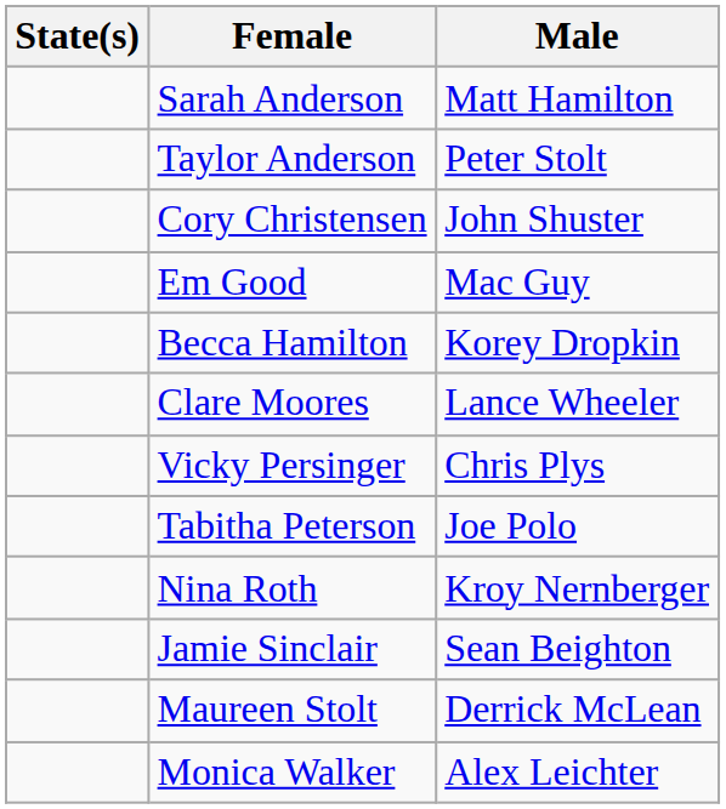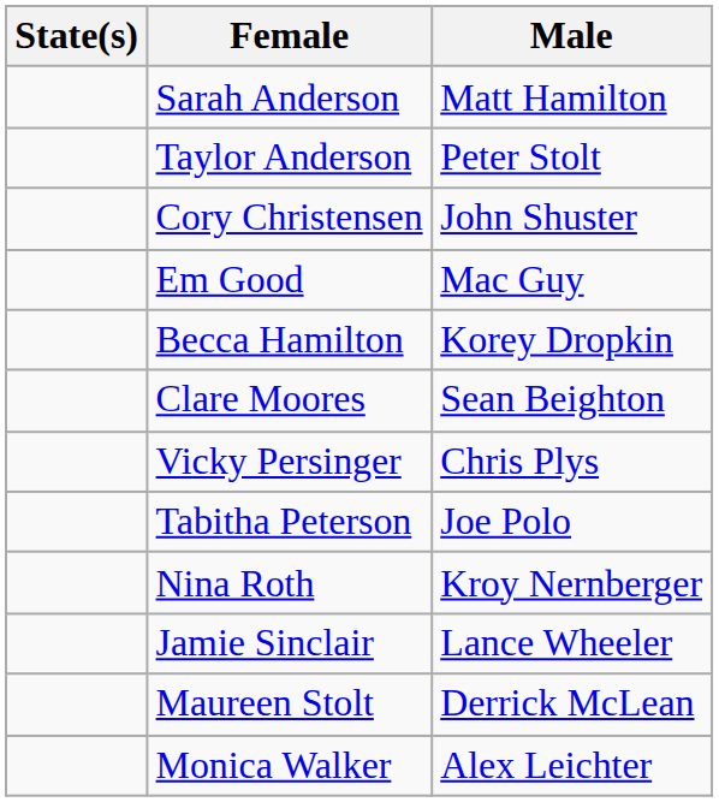 <table class="wikitable">
 <tr>
 <th>State(s)</th>
 <th>Female</th>
 <th>Male</th>
 </tr>
 <tr>
 <td></td>
 <td><a href='#'>Sarah Anderson</a></td>
 <td><a href='#'>Matt Hamilton</a></td>
 </tr>
 <tr>
 <td> </td>
 <td><a href='#'>Taylor Anderson</a></td>
 <td><a href='#'>Peter Stolt</a></td>
 </tr>
 <tr>
 <td></td>
 <td><a href='#'>Cory Christensen</a></td>
 <td><a href='#'>John Shuster</a></td>
 </tr>
 <tr>
 <td></td>
 <td><a href='#'>Em Good</a></td>
 <td><a href='#'>Mac Guy</a></td>
 </tr>
 <tr>
 <td></td>
 <td><a href='#'>Becca Hamilton</a></td>
 <td><a href='#'>Korey Dropkin</a></td>
 </tr>
 <tr>
 <td></td>
 <td><a href='#'>Clare Moores</a></td>
-<td><a href='#'>Lance Wheeler</a></td>
+<td><a href='#'>Sean Beighton</a></td>
 </tr>
 <tr>
 <td> </td>
 <td><a href='#'>Vicky Persinger</a></td>
 <td><a href='#'>Chris Plys</a></td>
 </tr>
 <tr>
 <td></td>
 <td><a href='#'>Tabitha Peterson</a></td>
 <td><a href='#'>Joe Polo</a></td>
 </tr>
 <tr>
 <td></td>
 <td><a href='#'>Nina Roth</a></td>
 <td><a href='#'>Kroy Nernberger</a></td>
 </tr>
 <tr>
 <td> </td>
 <td><a href='#'>Jamie Sinclair</a></td>
-<td><a href='#'>Sean Beighton</a></td>
+<td><a href='#'>Lance Wheeler</a></td>
 </tr>
 <tr>
 <td></td>
 <td><a href='#'>Maureen Stolt</a></td>
 <td><a href='#'>Derrick McLean</a></td>
 </tr>
 <tr>
 <td> </td>
 <td><a href='#'>Monica Walker</a></td>
 <td><a href='#'>Alex Leichter</a></td>
 </tr>
 </table>
